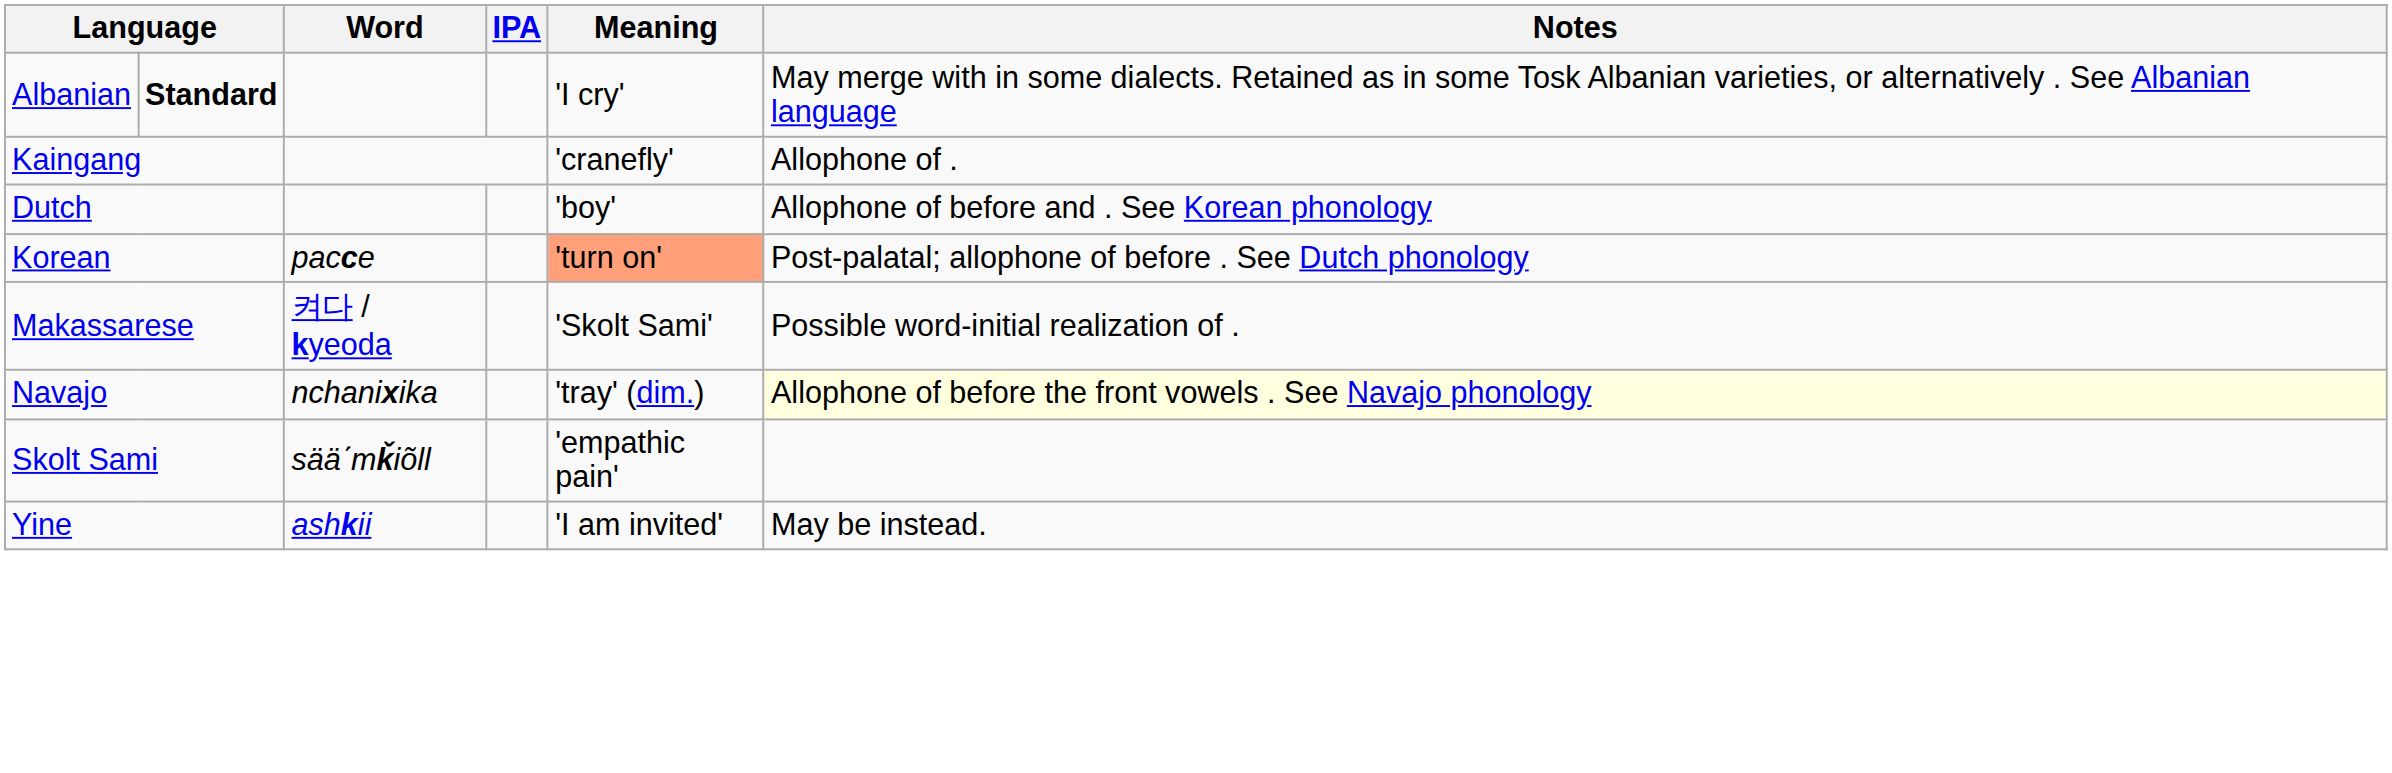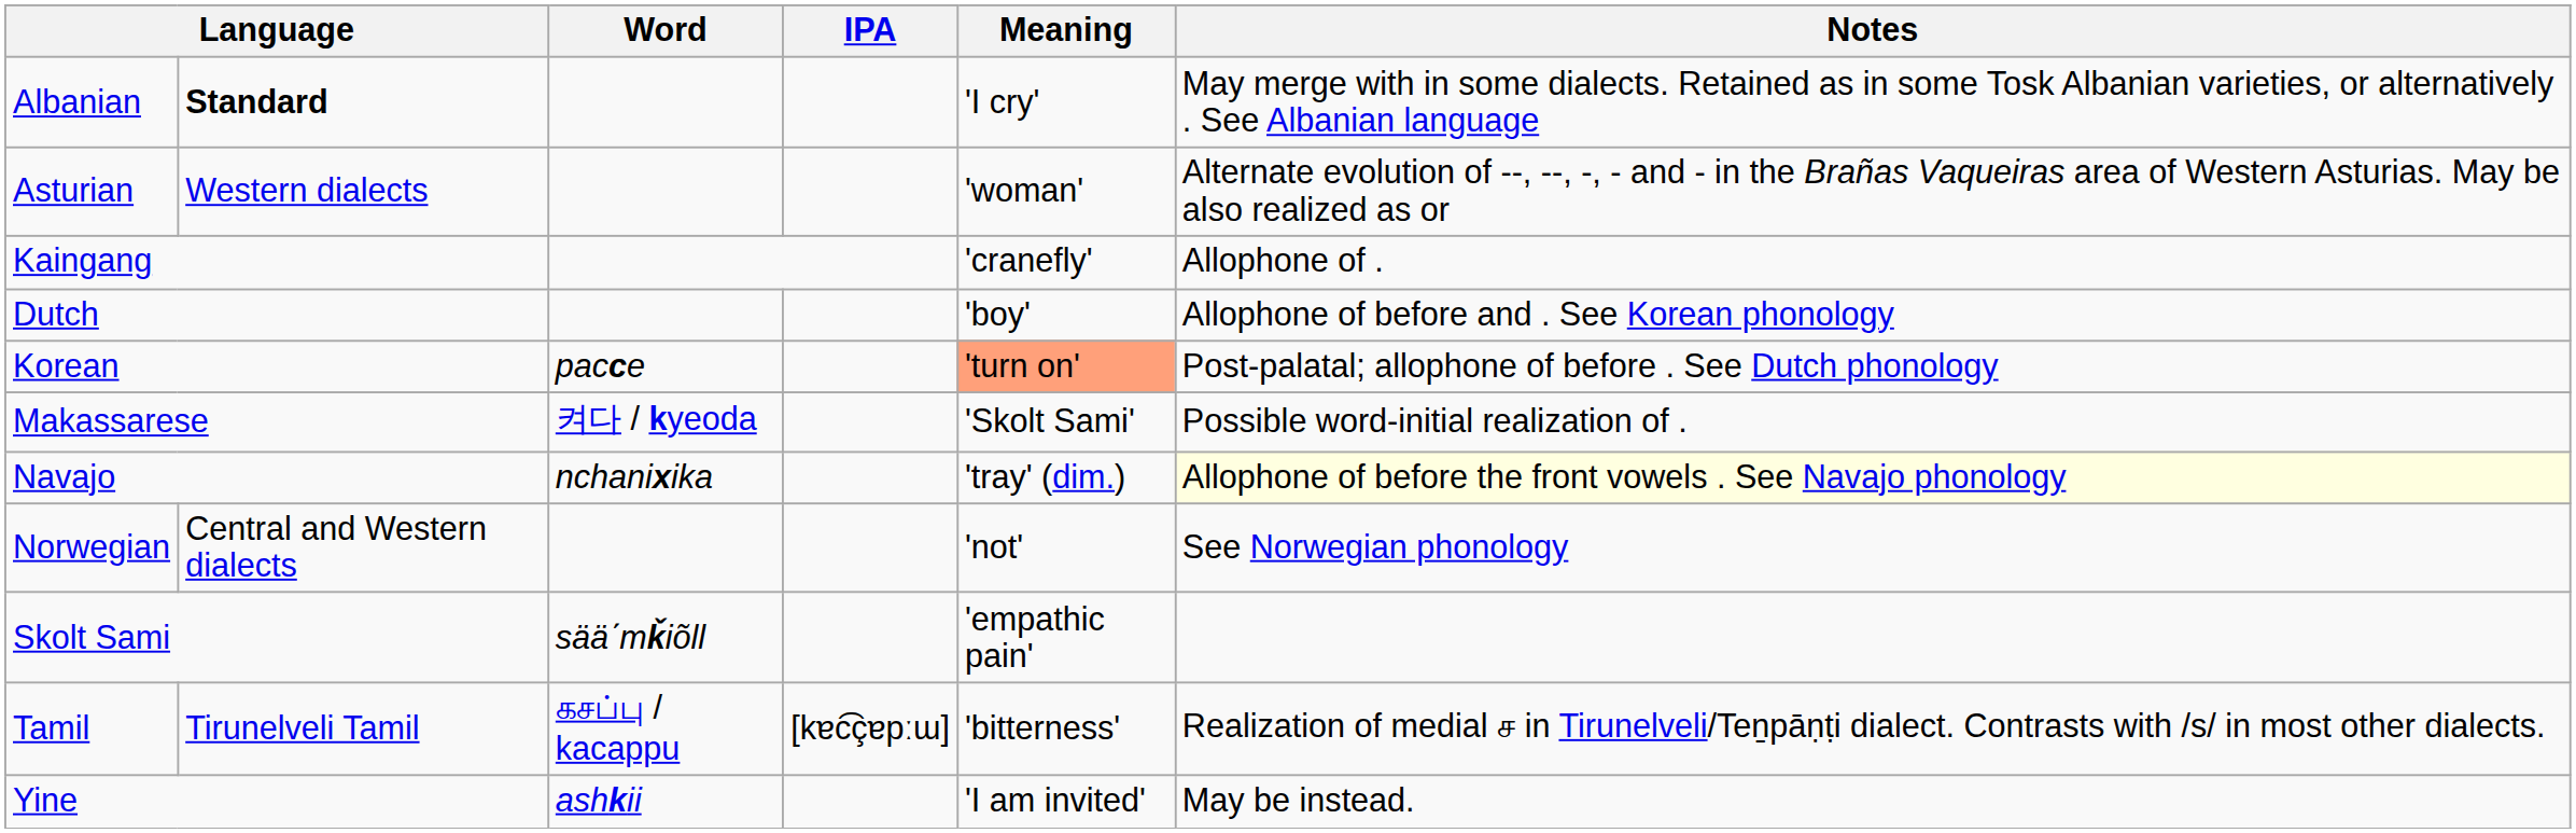 <table class="wikitable">
 <tr>
 <th colspan="2">Language</th>
 <th>Word</th>
 <th><a href='#'>IPA</a></th>
 <th>Meaning</th>
 <th>Notes</th>
 </tr>
 <tr>
 <td><a href='#'>Albanian</a></td>
 <td><strong>Standard</strong></td>
 <td></td>
 <td align="center"></td>
 <td>'I cry'</td>
 <td>May merge with  in some dialects. Retained as  in some Tosk Albanian varieties, or alternatively . See <a href='#'>Albanian language</a></td>
+</tr>
+<tr>
+<td><a href='#'>Asturian</a></td>
+<td><a href='#'>Western dialects</a></td>
+<td></td>
+<td align="center"></td>
+<td>'woman'</td>
+<td>Alternate evolution of --, --, -, - and - in the <em>Brañas Vaqueiras</em> area of Western Asturias. May be also realized as  or </td>
 </tr>
 <tr>
 <td colspan="2"><a href='#'>Kaingang</a></td>
 <td colspan="2" align="center"></td>
 <td>'cranefly'</td>
 <td>Allophone of .</td>
 </tr>
 <tr>
 <td colspan="2"><a href='#'>Dutch</a></td>
 <td></td>
 <td align="center"></td>
 <td>'boy'</td>
 <td>Allophone of  before  and . See <a href='#'>Korean phonology</a></td>
 </tr>
 <tr>
 <td colspan="2"><a href='#'>Korean</a></td>
 <td><em>pac<strong>c</strong>e</em></td>
 <td align="center"></td>
 <td style="background: lightsalmon;">'turn on'</td>
 <td>Post-palatal; allophone of  before . See <a href='#'>Dutch phonology</a></td>
 </tr>
 <tr>
 <td colspan="2"><a href='#'>Makassarese</a></td>
 <td><a href='#'>켜다</a> / <a href='#'><strong>k</strong>yeoda</a></td>
 <td align="center"></td>
 <td>'Skolt Sami'</td>
 <td>Possible word-initial realization of .</td>
 </tr>
 <tr>
 <td colspan="2"><a href='#'>Navajo</a></td>
 <td><em>nchani<strong>x</strong>ika</em></td>
 <td align="center"></td>
 <td>'tray' (<a href='#'>dim.</a>)</td>
 <td style="background: lightyellow;">Allophone of  before the front vowels . See <a href='#'>Navajo phonology</a></td>
 </tr>
 <tr>
+<td><a href='#'>Norwegian</a></td>
+<td>Central and Western <a href='#'>dialects</a></td>
+<td></td>
+<td align="center"></td>
+<td>'not'</td>
+<td>See <a href='#'>Norwegian phonology</a></td>
+</tr>
+<tr>
 <td colspan="2"><a href='#'>Skolt Sami</a></td>
 <td><em>sääˊm<strong>ǩ</strong>iõll</em></td>
 <td align="center"></td>
 <td>'empathic pain'</td>
 <td></td>
+</tr>
+<tr>
+<td><a href='#'>Tamil</a></td>
+<td><a href='#'>Tirunelveli Tamil</a></td>
+<td><a href='#'>கசப்பு</a> / <a href='#'>kacappu</a></td>
+<td>[kɐc͡çɐpːɯ]</td>
+<td>'bitterness'</td>
+<td>Realization of medial ச in <a href='#'>Tirunelveli</a>/Teṉpāṇṭi dialect. Contrasts with /s/ in most other dialects.</td>
 </tr>
 <tr>
 <td colspan="2"><a href='#'>Yine</a></td>
 <td><a href='#'><em>ash<strong>k</strong>ii</em></a></td>
 <td></td>
 <td>'I am invited'</td>
 <td>May be  instead.</td>
 </tr>
 </table>
